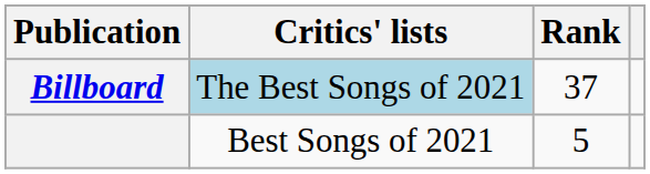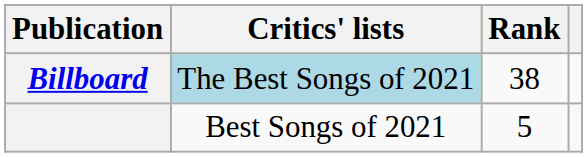 <table class="wikitable sortable plainrowheaders" style="text-align:center;">
 <tr>
 <th>Publication</th>
 <th class="unsortable">Critics' lists</th>
 <th>Rank</th>
 <th class="unsortable"></th>
 </tr>
 <tr>
 <th scope="row"><em><a href='#'>Billboard</a></em></th>
 <td style="background: lightblue;">The Best Songs of 2021</td>
-<td>37</td>
+<td>38</td>
 <td></td>
 </tr>
 <tr>
 <th scope="row"> </th>
 <td>Best Songs of 2021</td>
 <td>5</td>
 <td></td>
 </tr>
 </table>
